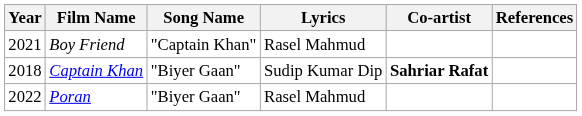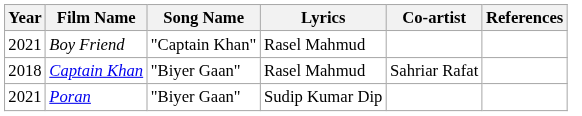 <table class="wikitable" style="border: none; background: none;">
 <tr>
 <th scope="col">Year</th>
 <th scope="col">Film Name</th>
 <th scope="col">Song Name</th>
 <th scope="col">Lyrics</th>
 <th scope="col">Co-artist</th>
 <th scope="col">References</th>
 </tr>
 <tr>
 <td>2021</td>
 <td><em>Boy Friend</em></td>
 <td>"Captain Khan"</td>
 <td>Rasel Mahmud</td>
 <td></td>
 <td></td>
 </tr>
 <tr>
 <td>2018</td>
 <td><em><a href='#'>Captain Khan</a></em></td>
 <td>"Biyer Gaan"</td>
-<td>Sudip Kumar Dip</td>
-<td><strong>Sahriar Rafat</strong></td>
+<td>Rasel Mahmud</td>
+<td>Sahriar Rafat</td>
 <td></td>
 </tr>
 <tr>
-<td>2022</td>
+<td>2021</td>
 <td><em><a href='#'>Poran</a></em></td>
 <td>"Biyer Gaan"</td>
-<td>Rasel Mahmud</td>
+<td>Sudip Kumar Dip</td>
 <td></td>
 <td></td>
 </tr>
 </table>
